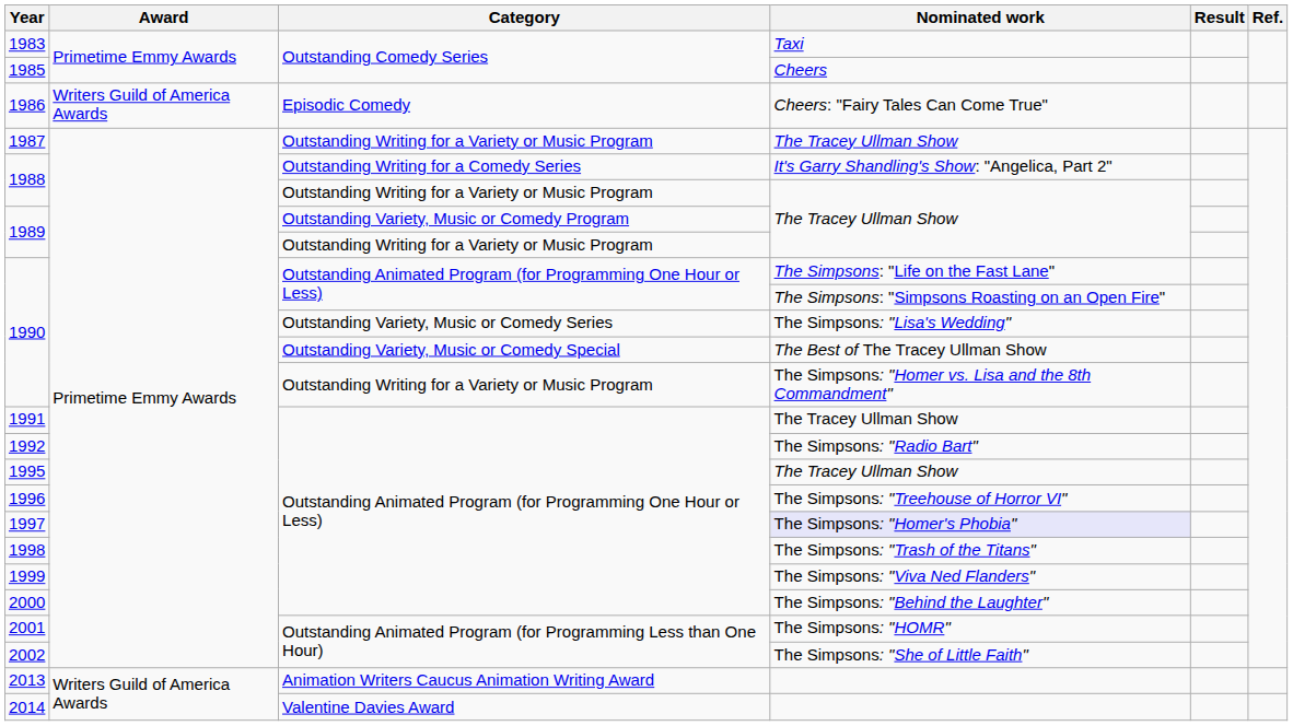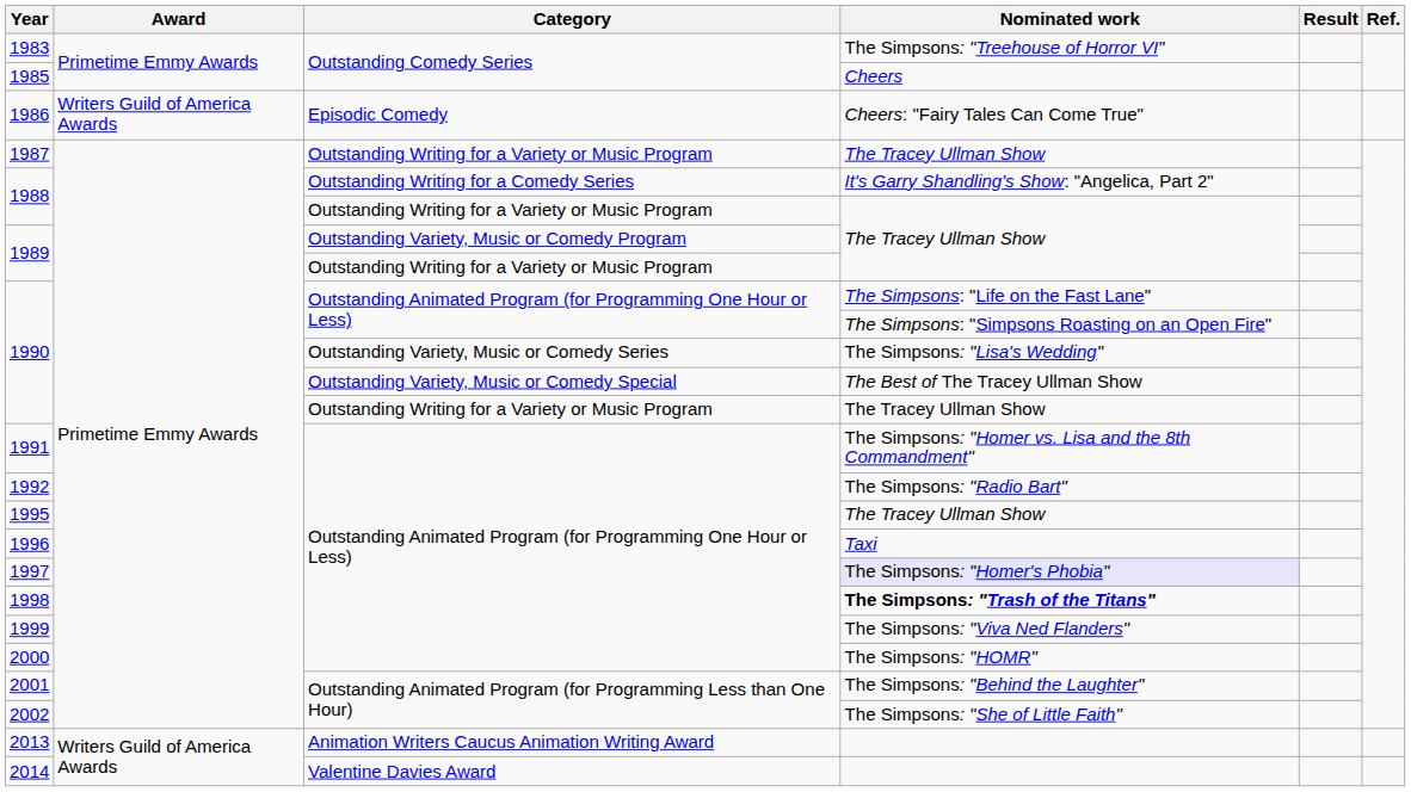 <table class="wikitable">
 <tr>
 <th>Year</th>
 <th>Award</th>
 <th>Category</th>
 <th>Nominated work</th>
 <th>Result</th>
 <th>Ref.</th>
 </tr>
 <tr>
 <td><a href='#'>1983</a></td>
 <td rowspan="2"><a href='#'>Primetime Emmy Awards</a></td>
 <td rowspan="2"><a href='#'>Outstanding Comedy Series</a></td>
-<td><em><a href='#'>Taxi</a></em></td>
+<td></em>The Simpsons<em>: "<a href='#'>Treehouse of Horror VI</a>"</td>
 <td></td>
 <td rowspan="2"></td>
 </tr>
 <tr>
 <td><a href='#'>1985</a></td>
 <td><em><a href='#'>Cheers</a></em></td>
 <td></td>
 </tr>
 <tr>
 <td><a href='#'>1986</a></td>
 <td><a href='#'>Writers Guild of America Awards</a></td>
 <td><a href='#'>Episodic Comedy</a></td>
 <td><em>Cheers</em>: "Fairy Tales Can Come True"</td>
 <td></td>
 <td></td>
 </tr>
 <tr>
 <td><a href='#'>1987</a></td>
 <td rowspan="20">Primetime Emmy Awards</td>
 <td><a href='#'>Outstanding Writing for a Variety or Music Program</a></td>
 <td><em><a href='#'>The Tracey Ullman Show</a></em></td>
 <td></td>
 <td rowspan="20"></td>
 </tr>
 <tr>
 <td rowspan="2"><a href='#'>1988</a></td>
 <td><a href='#'>Outstanding Writing for a Comedy Series</a></td>
 <td><em><a href='#'>It's Garry Shandling's Show</a></em>: "Angelica, Part 2"</td>
 <td></td>
 </tr>
 <tr>
 <td>Outstanding Writing for a Variety or Music Program</td>
 <td rowspan="3"><em>The Tracey Ullman Show</em></td>
 <td></td>
 </tr>
 <tr>
 <td rowspan="2"><a href='#'>1989</a></td>
 <td><a href='#'>Outstanding Variety, Music or Comedy Program</a></td>
 <td></td>
 </tr>
 <tr>
 <td>Outstanding Writing for a Variety or Music Program</td>
 <td></td>
 </tr>
 <tr>
 <td rowspan="5"><a href='#'>1990</a></td>
 <td rowspan="2"><a href='#'>Outstanding Animated Program (for Programming One Hour or Less)</a></td>
 <td><em><a href='#'>The Simpsons</a></em>: "<a href='#'>Life on the Fast Lane</a>"</td>
 <td></td>
 </tr>
 <tr>
 <td><em>The Simpsons</em>: "<a href='#'>Simpsons Roasting on an Open Fire</a>"</td>
 <td></td>
 </tr>
 <tr>
 <td>Outstanding Variety, Music or Comedy Series</td>
 <td></em>The Simpsons<em>: "<a href='#'>Lisa's Wedding</a>"</td>
 <td></td>
 </tr>
 <tr>
 <td><a href='#'>Outstanding Variety, Music or Comedy Special</a></td>
 <td><em>The Best of </em>The Tracey Ullman Show<em></td>
 <td></td>
 </tr>
 <tr>
 <td>Outstanding Writing for a Variety or Music Program</td>
-<td></em>The Simpsons<em>: "<a href='#'>Homer vs. Lisa and the 8th Commandment</a>"</td>
+<td></em>The Tracey Ullman Show<em></td>
 <td></td>
 </tr>
 <tr>
 <td><a href='#'>1991</a></td>
 <td rowspan="8">Outstanding Animated Program (for Programming One Hour or Less)</td>
-<td></em>The Tracey Ullman Show<em></td>
+<td></em>The Simpsons<em>: "<a href='#'>Homer vs. Lisa and the 8th Commandment</a>"</td>
 <td></td>
 </tr>
 <tr>
 <td><a href='#'>1992</a></td>
 <td></em>The Simpsons<em>: "<a href='#'>Radio Bart</a>"</td>
 <td></td>
 </tr>
 <tr>
 <td><a href='#'>1995</a></td>
 <td><em>The Tracey Ullman Show</em></td>
 <td></td>
 </tr>
 <tr>
 <td><a href='#'>1996</a></td>
-<td></em>The Simpsons<em>: "<a href='#'>Treehouse of Horror VI</a>"</td>
+<td><em><a href='#'>Taxi</a></em></td>
 <td></td>
 </tr>
 <tr>
 <td><a href='#'>1997</a></td>
 <td style="background: lavender;"></em>The Simpsons<em>: "<a href='#'>Homer's Phobia</a>"</td>
 <td></td>
 </tr>
 <tr>
 <td><a href='#'>1998</a></td>
-<td></em>The Simpsons<em>: "<a href='#'>Trash of the Titans</a>"</td>
+<td><strong></em>The Simpsons<em>: "<a href='#'>Trash of the Titans</a>"</strong></td>
 <td></td>
 </tr>
 <tr>
 <td><a href='#'>1999</a></td>
 <td></em>The Simpsons<em>: "<a href='#'>Viva Ned Flanders</a>"</td>
 <td></td>
 </tr>
 <tr>
 <td><a href='#'>2000</a></td>
-<td></em>The Simpsons<em>: "<a href='#'>Behind the Laughter</a>"</td>
+<td></em>The Simpsons<em>: "<a href='#'>HOMR</a>"</td>
 <td></td>
 </tr>
 <tr>
 <td><a href='#'>2001</a></td>
 <td rowspan="2">Outstanding Animated Program (for Programming Less than One Hour)</td>
-<td></em>The Simpsons<em>: "<a href='#'>HOMR</a>"</td>
+<td></em>The Simpsons<em>: "<a href='#'>Behind the Laughter</a>"</td>
 <td></td>
 </tr>
 <tr>
 <td><a href='#'>2002</a></td>
 <td></em>The Simpsons<em>: "<a href='#'>She of Little Faith</a>"</td>
 <td></td>
 </tr>
 <tr>
 <td><a href='#'>2013</a></td>
 <td rowspan="2">Writers Guild of America Awards</td>
 <td><a href='#'>Animation Writers Caucus Animation Writing Award</a></td>
 <td></td>
 <td></td>
 <td></td>
 </tr>
 <tr>
 <td><a href='#'>2014</a></td>
 <td><a href='#'>Valentine Davies Award</a></td>
 <td></td>
 <td></td>
 <td></td>
 </tr>
 </table>
